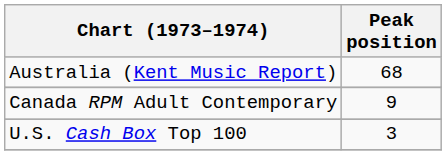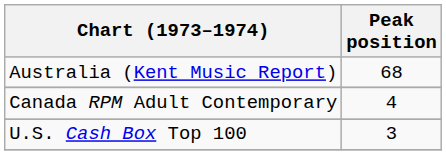 <table class="wikitable sortable">
 <tr>
 <th>Chart (1973–1974)</th>
 <th>Peak<br>position</th>
 </tr>
 <tr>
 <td>Australia (<a href='#'>Kent Music Report</a>)</td>
 <td style="text-align:center;">68</td>
 </tr>
 <tr>
 </tr>
 <tr>
 <td>Canada <em>RPM</em> Adult Contemporary</td>
-<td style="text-align:center;">9</td>
+<td style="text-align:center;">4</td>
 </tr>
 <tr>
 </tr>
 <tr>
 </tr>
 <tr>
 <td>U.S. <a href='#'><em>Cash Box</em></a> Top 100</td>
 <td align="center">3</td>
 </tr>
 <tr>
 </tr>
 </table>
